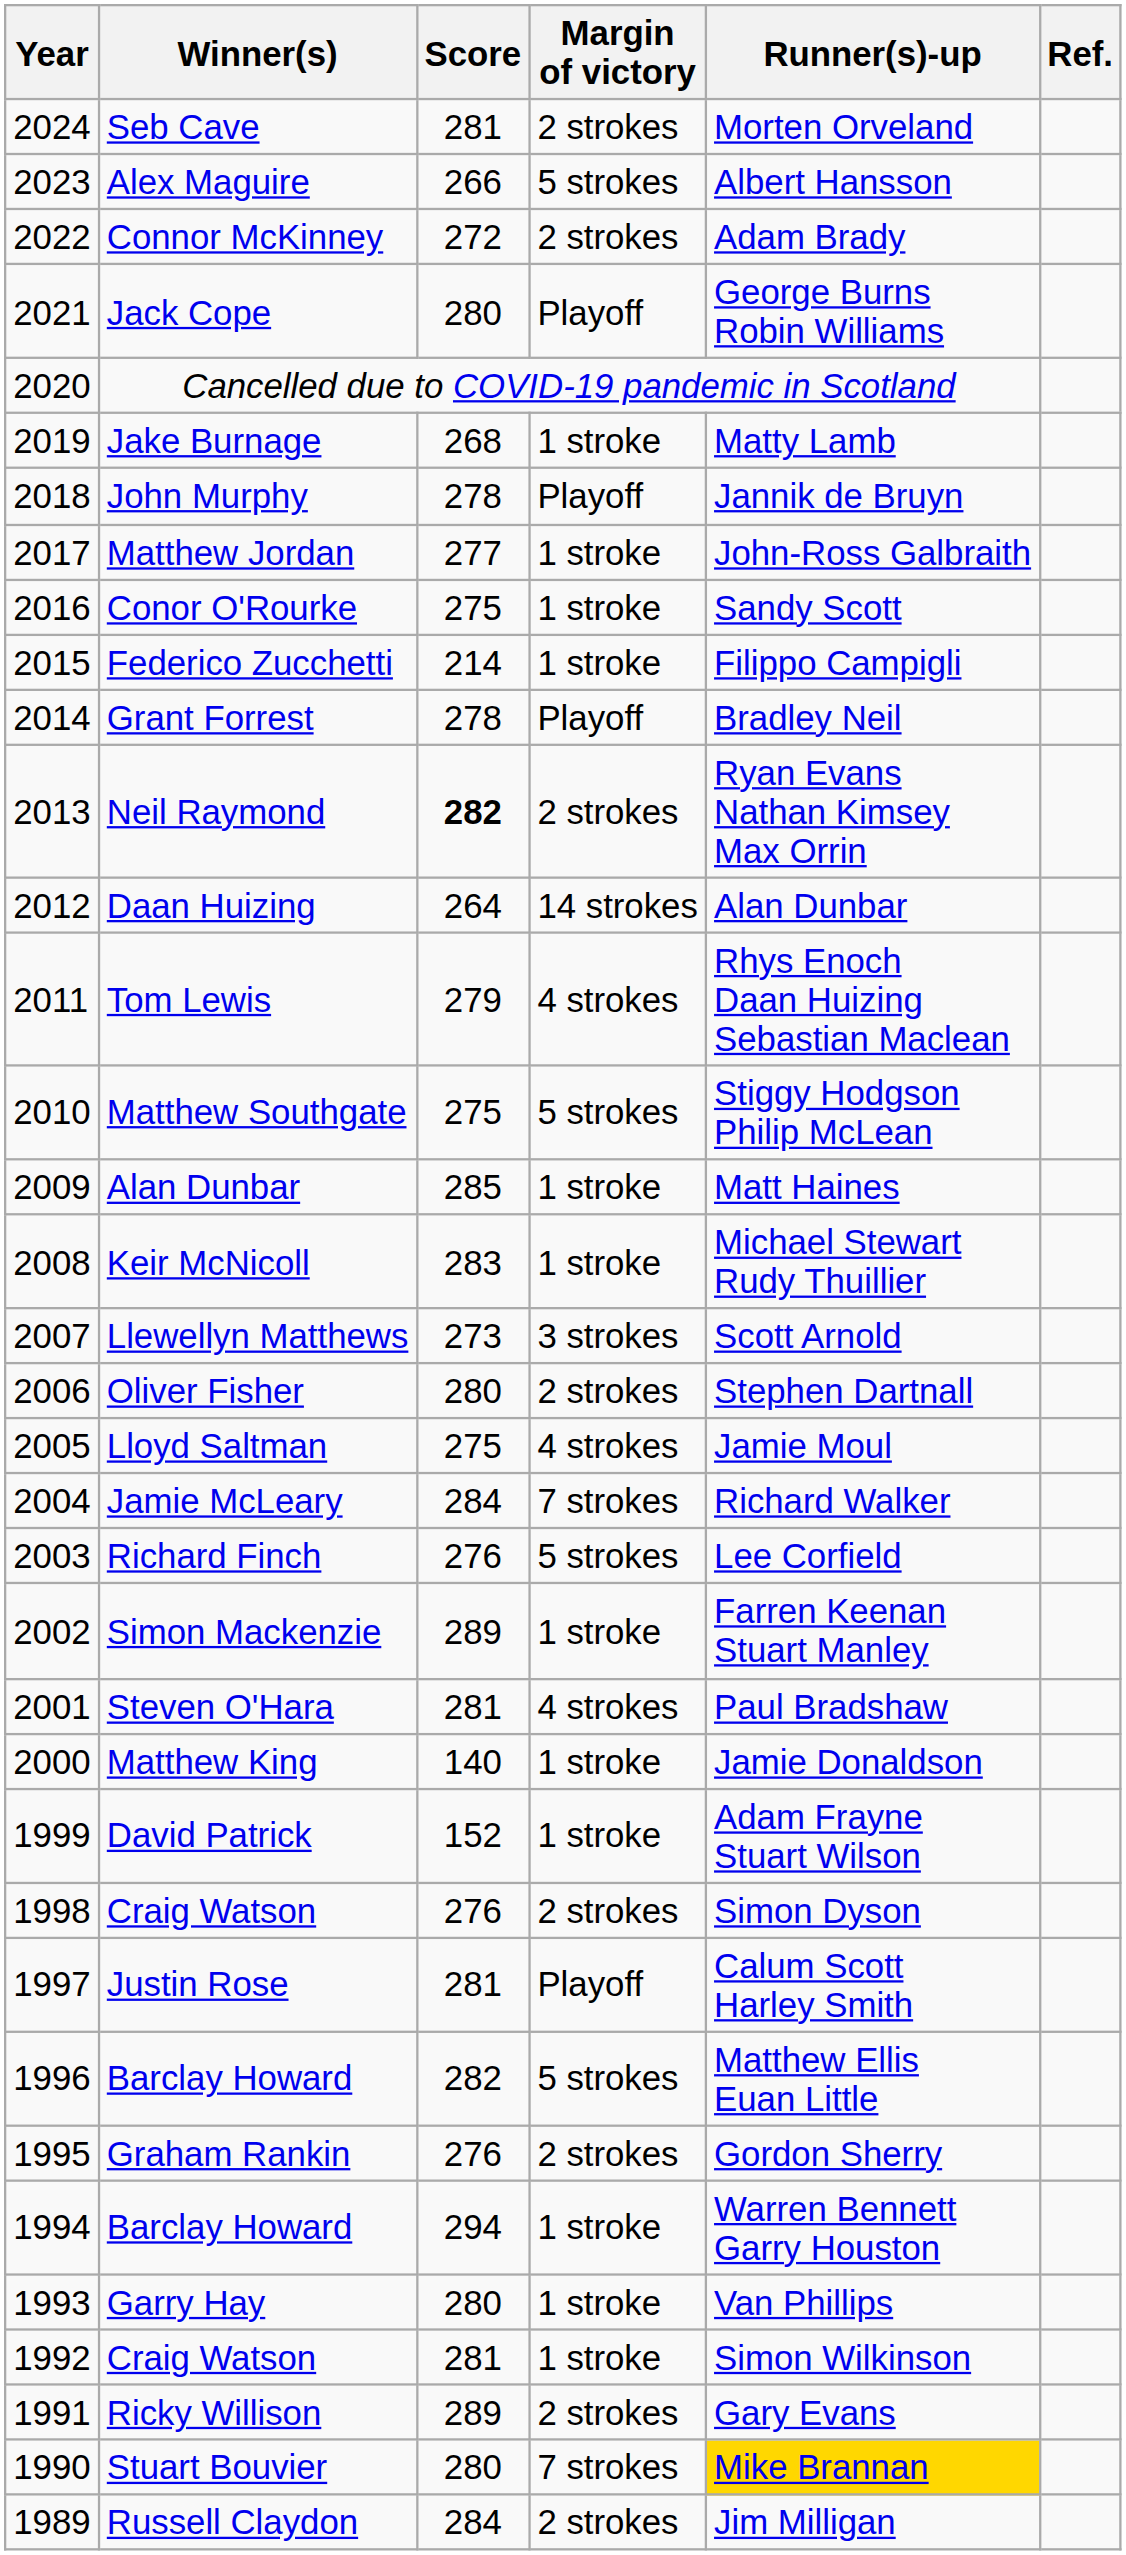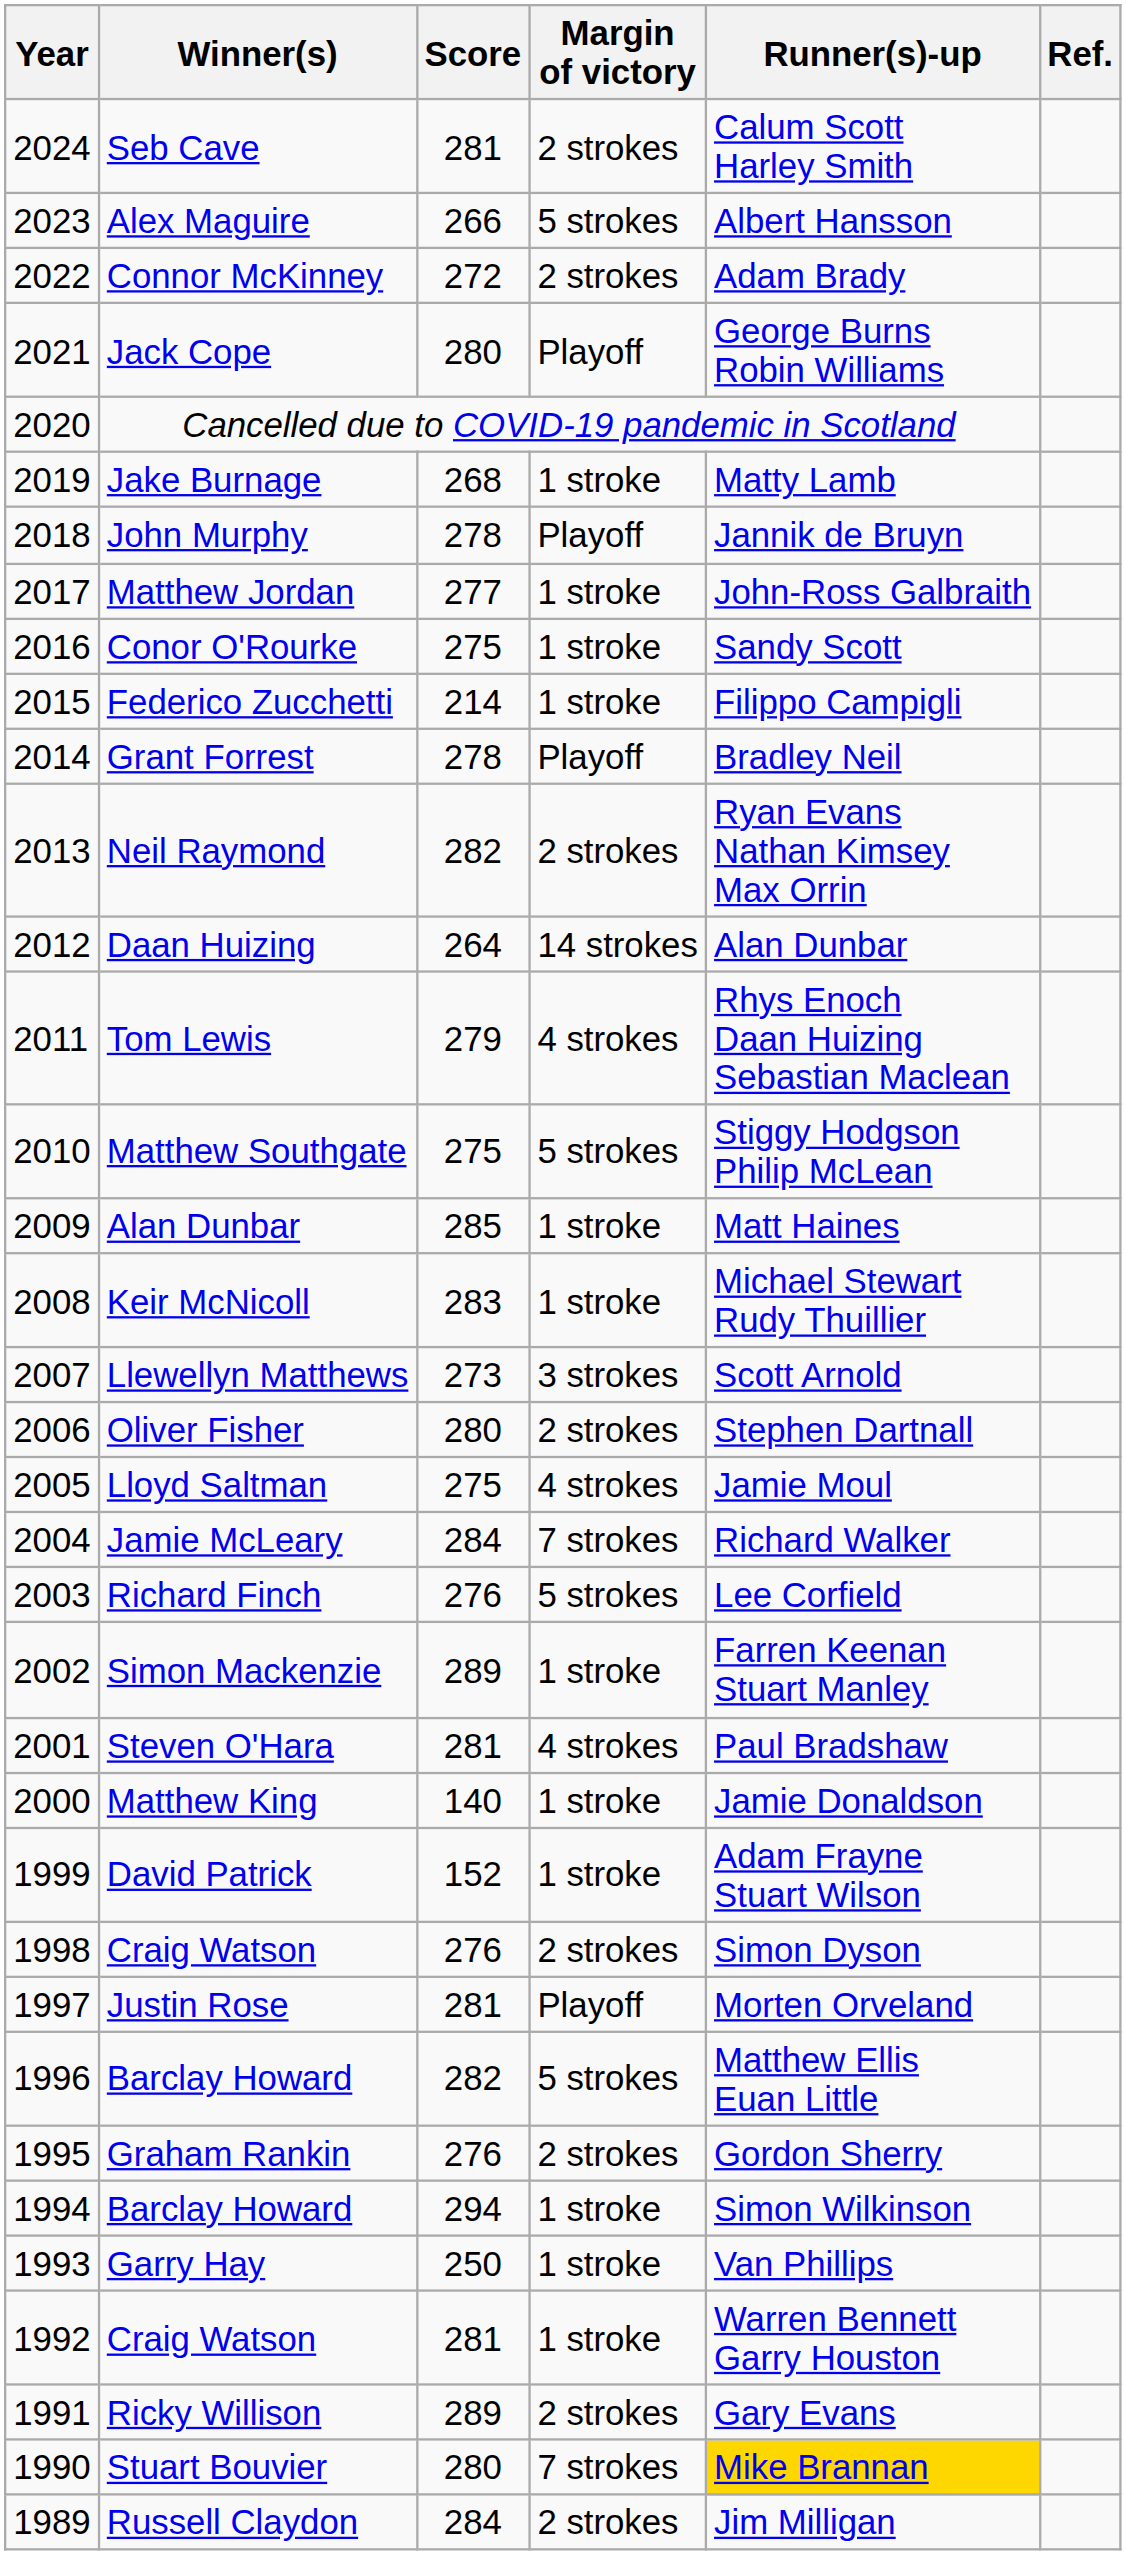 <table class="wikitable sortable" style="font-size: 95%;">
 <tr>
 <th>Year</th>
 <th>Winner(s)</th>
 <th>Score</th>
 <th>Margin<br>of victory</th>
 <th>Runner(s)-up</th>
 <th>Ref.</th>
 </tr>
 <tr>
 <td>2024</td>
 <td> <a href='#'>Seb Cave</a></td>
 <td align=center>281</td>
 <td>2 strokes</td>
-<td> <a href='#'>Morten Orveland</a></td>
+<td> <a href='#'>Calum Scott</a><br> <a href='#'>Harley Smith</a></td>
 <td></td>
 </tr>
 <tr>
 <td>2023</td>
 <td> <a href='#'>Alex Maguire</a></td>
 <td align=center>266</td>
 <td>5 strokes</td>
 <td> <a href='#'>Albert Hansson</a></td>
 <td></td>
 </tr>
 <tr>
 <td>2022</td>
 <td> <a href='#'>Connor McKinney</a></td>
 <td align=center>272</td>
 <td>2 strokes</td>
 <td> <a href='#'>Adam Brady</a></td>
 <td></td>
 </tr>
 <tr>
 <td>2021</td>
 <td> <a href='#'>Jack Cope</a></td>
 <td align=center>280</td>
 <td>Playoff</td>
 <td> <a href='#'>George Burns</a><br> <a href='#'>Robin Williams</a></td>
 <td></td>
 </tr>
 <tr>
 <td>2020</td>
 <td colspan=4 align=center><em>Cancelled due to <a href='#'>COVID-19 pandemic in Scotland</a></em></td>
 </tr>
 <tr>
 <td>2019</td>
 <td> <a href='#'>Jake Burnage</a></td>
 <td align=center>268</td>
 <td>1 stroke</td>
 <td> <a href='#'>Matty Lamb</a></td>
 <td></td>
 </tr>
 <tr>
 <td>2018</td>
 <td> <a href='#'>John Murphy</a></td>
 <td align=center>278</td>
 <td>Playoff</td>
 <td> <a href='#'>Jannik de Bruyn</a></td>
 <td></td>
 </tr>
 <tr>
 <td>2017</td>
 <td> <a href='#'>Matthew Jordan</a></td>
 <td align=center>277</td>
 <td>1 stroke</td>
 <td> <a href='#'>John-Ross Galbraith</a></td>
 <td></td>
 </tr>
 <tr>
 <td>2016</td>
 <td> <a href='#'>Conor O'Rourke</a></td>
 <td align=center>275</td>
 <td>1 stroke</td>
 <td> <a href='#'>Sandy Scott</a></td>
 <td></td>
 </tr>
 <tr>
 <td>2015</td>
 <td> <a href='#'>Federico Zucchetti</a></td>
 <td align=center>214</td>
 <td>1 stroke</td>
 <td> <a href='#'>Filippo Campigli</a></td>
 <td></td>
 </tr>
 <tr>
 <td>2014</td>
 <td> <a href='#'>Grant Forrest</a></td>
 <td align=center>278</td>
 <td>Playoff</td>
 <td> <a href='#'>Bradley Neil</a></td>
 <td></td>
 </tr>
 <tr>
 <td>2013</td>
 <td> <a href='#'>Neil Raymond</a></td>
-<td align=center><strong>282</strong></td>
+<td align=center>282</td>
 <td>2 strokes</td>
 <td> <a href='#'>Ryan Evans</a><br> <a href='#'>Nathan Kimsey</a><br> <a href='#'>Max Orrin</a></td>
 <td></td>
 </tr>
 <tr>
 <td>2012</td>
 <td> <a href='#'>Daan Huizing</a></td>
 <td align=center>264</td>
 <td>14 strokes</td>
 <td> <a href='#'>Alan Dunbar</a></td>
 <td></td>
 </tr>
 <tr>
 <td>2011</td>
 <td> <a href='#'>Tom Lewis</a></td>
 <td align=center>279</td>
 <td>4 strokes</td>
 <td> <a href='#'>Rhys Enoch</a><br> <a href='#'>Daan Huizing</a><br> <a href='#'>Sebastian Maclean</a></td>
 <td></td>
 </tr>
 <tr>
 <td>2010</td>
 <td> <a href='#'>Matthew Southgate</a></td>
 <td align=center>275</td>
 <td>5 strokes</td>
 <td> <a href='#'>Stiggy Hodgson</a><br> <a href='#'>Philip McLean</a></td>
 <td></td>
 </tr>
 <tr>
 <td>2009</td>
 <td> <a href='#'>Alan Dunbar</a></td>
 <td align=center>285</td>
 <td>1 stroke</td>
 <td> <a href='#'>Matt Haines</a></td>
 <td></td>
 </tr>
 <tr>
 <td>2008</td>
 <td> <a href='#'>Keir McNicoll</a></td>
 <td align=center>283</td>
 <td>1 stroke</td>
 <td> <a href='#'>Michael Stewart</a><br> <a href='#'>Rudy Thuillier</a></td>
 <td></td>
 </tr>
 <tr>
 <td>2007</td>
 <td> <a href='#'>Llewellyn Matthews</a></td>
 <td align=center>273</td>
 <td>3 strokes</td>
 <td> <a href='#'>Scott Arnold</a></td>
 <td></td>
 </tr>
 <tr>
 <td>2006</td>
 <td> <a href='#'>Oliver Fisher</a></td>
 <td align=center>280</td>
 <td>2 strokes</td>
 <td> <a href='#'>Stephen Dartnall</a></td>
 <td></td>
 </tr>
 <tr>
 <td>2005</td>
 <td> <a href='#'>Lloyd Saltman</a></td>
 <td align=center>275</td>
 <td>4 strokes</td>
 <td> <a href='#'>Jamie Moul</a></td>
 <td></td>
 </tr>
 <tr>
 <td>2004</td>
 <td> <a href='#'>Jamie McLeary</a></td>
 <td align=center>284</td>
 <td>7 strokes</td>
 <td> <a href='#'>Richard Walker</a></td>
 <td></td>
 </tr>
 <tr>
 <td>2003</td>
 <td> <a href='#'>Richard Finch</a></td>
 <td align=center>276</td>
 <td>5 strokes</td>
 <td> <a href='#'>Lee Corfield</a></td>
 <td></td>
 </tr>
 <tr>
 <td>2002</td>
 <td> <a href='#'>Simon Mackenzie</a></td>
 <td align=center>289</td>
 <td>1 stroke</td>
 <td> <a href='#'>Farren Keenan</a><br> <a href='#'>Stuart Manley</a></td>
 <td></td>
 </tr>
 <tr>
 <td>2001</td>
 <td> <a href='#'>Steven O'Hara</a></td>
 <td align=center>281</td>
 <td>4 strokes</td>
 <td> <a href='#'>Paul Bradshaw</a></td>
 <td></td>
 </tr>
 <tr>
 <td>2000</td>
 <td> <a href='#'>Matthew King</a></td>
 <td align=center>140</td>
 <td>1 stroke</td>
 <td> <a href='#'>Jamie Donaldson</a></td>
 <td></td>
 </tr>
 <tr>
 <td>1999</td>
 <td> <a href='#'>David Patrick</a></td>
 <td align=center>152</td>
 <td>1 stroke</td>
 <td> <a href='#'>Adam Frayne</a><br> <a href='#'>Stuart Wilson</a></td>
 <td></td>
 </tr>
 <tr>
 <td>1998</td>
 <td> <a href='#'>Craig Watson</a></td>
 <td align=center>276</td>
 <td>2 strokes</td>
 <td> <a href='#'>Simon Dyson</a></td>
 <td></td>
 </tr>
 <tr>
 <td>1997</td>
 <td> <a href='#'>Justin Rose</a></td>
 <td align=center>281</td>
 <td>Playoff</td>
-<td> <a href='#'>Calum Scott</a><br> <a href='#'>Harley Smith</a></td>
+<td> <a href='#'>Morten Orveland</a></td>
 <td></td>
 </tr>
 <tr>
 <td>1996</td>
 <td> <a href='#'>Barclay Howard</a></td>
 <td align=center>282</td>
 <td>5 strokes</td>
 <td> <a href='#'>Matthew Ellis</a><br> <a href='#'>Euan Little</a></td>
 <td></td>
 </tr>
 <tr>
 <td>1995</td>
 <td> <a href='#'>Graham Rankin</a></td>
 <td align=center>276</td>
 <td>2 strokes</td>
 <td> <a href='#'>Gordon Sherry</a></td>
 <td></td>
 </tr>
 <tr>
 <td>1994</td>
 <td> <a href='#'>Barclay Howard</a></td>
 <td align=center>294</td>
 <td>1 stroke</td>
-<td> <a href='#'>Warren Bennett</a><br> <a href='#'>Garry Houston</a></td>
+<td> <a href='#'>Simon Wilkinson</a></td>
 <td></td>
 </tr>
 <tr>
 <td>1993</td>
 <td> <a href='#'>Garry Hay</a></td>
-<td align=center>280</td>
+<td align=center>250</td>
 <td>1 stroke</td>
 <td> <a href='#'>Van Phillips</a></td>
 <td></td>
 </tr>
 <tr>
 <td>1992</td>
 <td> <a href='#'>Craig Watson</a></td>
 <td align=center>281</td>
 <td>1 stroke</td>
-<td> <a href='#'>Simon Wilkinson</a></td>
+<td> <a href='#'>Warren Bennett</a><br> <a href='#'>Garry Houston</a></td>
 <td></td>
 </tr>
 <tr>
 <td>1991</td>
 <td> <a href='#'>Ricky Willison</a></td>
 <td align=center>289</td>
 <td>2 strokes</td>
 <td> <a href='#'>Gary Evans</a></td>
 <td></td>
 </tr>
 <tr>
 <td>1990</td>
 <td> <a href='#'>Stuart Bouvier</a></td>
 <td align=center>280</td>
 <td>7 strokes</td>
 <td style="background: gold;"> <a href='#'>Mike Brannan</a></td>
 <td></td>
 </tr>
 <tr>
 <td>1989</td>
 <td> <a href='#'>Russell Claydon</a></td>
 <td align=center>284</td>
 <td>2 strokes</td>
 <td> <a href='#'>Jim Milligan</a></td>
 <td></td>
 </tr>
 </table>
